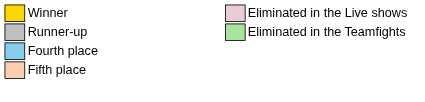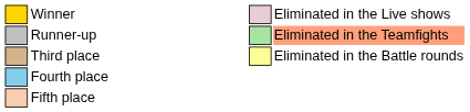 <table class="toccolours" style="font-size: 100%; white-space: nowrap">
 <tr>
 <td style="background: gold; border:1px solid black">     </td>
 <td>Winner</td>
 <td>     </td>
 <td>     </td>
 <td>     </td>
 <td>     </td>
 <td>     </td>
 <td>     </td>
 <td style="background:#E8CCD7; border:1px solid black">     </td>
 <td>Eliminated in the Live shows</td>
 </tr>
 <tr>
 <td style="background: silver; border:1px solid black">     </td>
 <td>Runner-up</td>
 <td>     </td>
 <td>     </td>
 <td>     </td>
 <td>     </td>
 <td>     </td>
 <td>     </td>
 <td style="background:#A8E4A0; border:1px solid black">     </td>
-<td>Eliminated in the Teamfights</td>
+<td style="background: lightsalmon;">Eliminated in the Teamfights</td>
+</tr>
+<tr>
+<td style="background: tan; border:1px solid black">     </td>
+<td>Third place</td>
+<td>     </td>
+<td>     </td>
+<td>     </td>
+<td>     </td>
+<td>     </td>
+<td>     </td>
+<td style="background:#FDFD96; border:1px solid black">     </td>
+<td>Eliminated in the Battle rounds</td>
 </tr>
 <tr>
 <td style="background: skyblue; border:1px solid black">     </td>
 <td>Fourth place</td>
 <td>     </td>
 <td>     </td>
 <td>     </td>
 <td>     </td>
 <td>     </td>
 <td>     </td>
 </tr>
 <tr>
 <td style="background:#FBCEB1; border:1px solid black">     </td>
 <td>Fifth place</td>
 <td>     </td>
 <td>     </td>
 <td>     </td>
 <td>     </td>
 <td>     </td>
 <td>     </td>
 </tr>
 </table>
